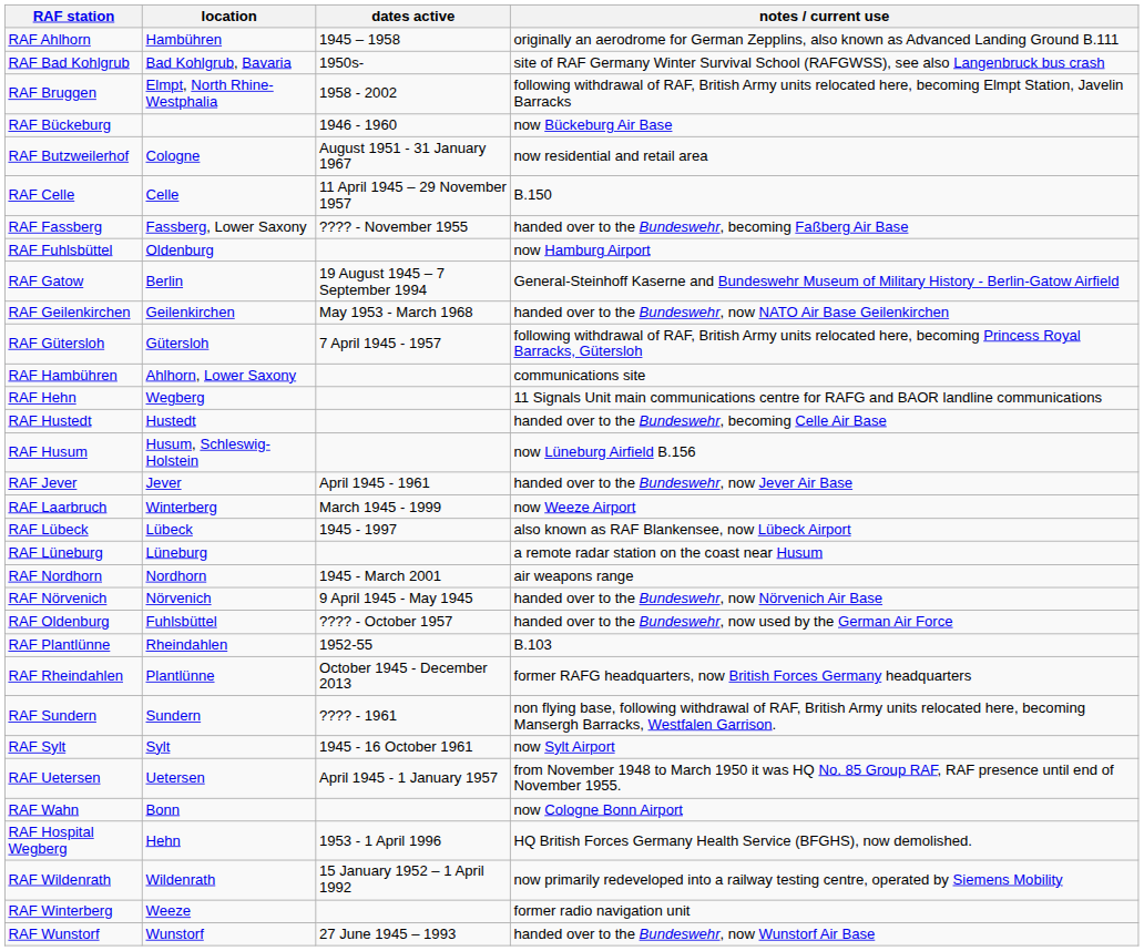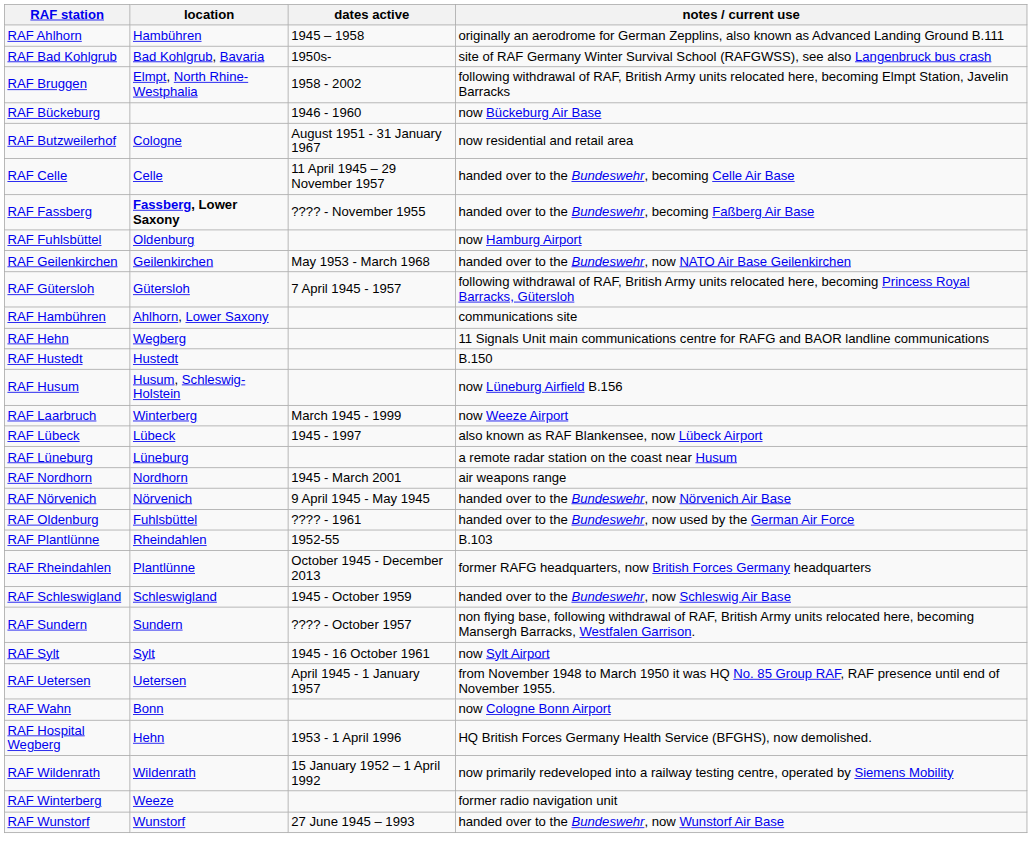 <table class="wikitable sortable">
 <tr>
 <th><a href='#'>RAF station</a></th>
 <th>location</th>
 <th>dates active</th>
 <th>notes / current use</th>
 </tr>
 <tr>
 <td><a href='#'>RAF Ahlhorn</a></td>
 <td><a href='#'>Hambühren</a></td>
 <td>1945 – 1958</td>
 <td>originally an aerodrome for German Zepplins, also known as Advanced Landing Ground B.111</td>
 </tr>
 <tr>
 <td><a href='#'>RAF Bad Kohlgrub</a></td>
 <td><a href='#'>Bad Kohlgrub</a>, <a href='#'>Bavaria</a></td>
 <td>1950s-</td>
 <td>site of RAF Germany Winter Survival School (RAFGWSS), see also <a href='#'>Langenbruck bus crash</a></td>
 </tr>
 <tr>
 <td><a href='#'>RAF Bruggen</a></td>
 <td><a href='#'>Elmpt</a>, <a href='#'>North Rhine-Westphalia</a></td>
 <td>1958 - 2002</td>
 <td>following withdrawal of RAF, British Army units relocated here, becoming Elmpt Station, Javelin Barracks</td>
 </tr>
 <tr>
 <td><a href='#'>RAF Bückeburg</a></td>
 <td></td>
 <td>1946 - 1960</td>
 <td>now <a href='#'>Bückeburg Air Base</a></td>
 </tr>
 <tr>
 <td><a href='#'>RAF Butzweilerhof</a></td>
 <td><a href='#'>Cologne</a></td>
 <td>August 1951 - 31 January 1967</td>
 <td>now residential and retail area</td>
 </tr>
 <tr>
 <td><a href='#'>RAF Celle</a></td>
 <td><a href='#'>Celle</a></td>
 <td>11 April 1945 – 29 November 1957</td>
-<td>B.150</td>
+<td>handed over to the <em><a href='#'>Bundeswehr</a></em>, becoming <a href='#'>Celle Air Base</a></td>
 </tr>
 <tr>
 <td><a href='#'>RAF Fassberg</a></td>
-<td><a href='#'>Fassberg</a>, Lower Saxony</td>
+<td><strong><a href='#'>Fassberg</a>, Lower Saxony</strong></td>
 <td>???? - November 1955</td>
 <td>handed over to the <em><a href='#'>Bundeswehr</a></em>, becoming <a href='#'>Faßberg Air Base</a></td>
 </tr>
 <tr>
 <td><a href='#'>RAF Fuhlsbüttel</a></td>
 <td><a href='#'>Oldenburg</a></td>
 <td></td>
 <td>now <a href='#'>Hamburg Airport</a></td>
-</tr>
-<tr>
-<td><a href='#'>RAF Gatow</a></td>
-<td><a href='#'>Berlin</a></td>
-<td>19 August 1945 – 7 September 1994</td>
-<td>General-Steinhoff Kaserne and <a href='#'>Bundeswehr Museum of Military History - Berlin-Gatow Airfield</a></td>
 </tr>
 <tr>
 <td><a href='#'>RAF Geilenkirchen</a></td>
 <td><a href='#'>Geilenkirchen</a></td>
 <td>May 1953 - March 1968</td>
 <td>handed over to the <em><a href='#'>Bundeswehr</a></em>, now <a href='#'>NATO Air Base Geilenkirchen</a></td>
 </tr>
 <tr>
 <td><a href='#'>RAF Gütersloh</a></td>
 <td><a href='#'>Gütersloh</a></td>
 <td>7 April 1945 - 1957</td>
 <td>following withdrawal of RAF, British Army units relocated here, becoming <a href='#'>Princess Royal Barracks, Gütersloh</a></td>
 </tr>
 <tr>
 <td><a href='#'>RAF Hambühren</a></td>
 <td><a href='#'>Ahlhorn</a>, <a href='#'>Lower Saxony</a></td>
 <td></td>
 <td>communications site</td>
 </tr>
 <tr>
 <td><a href='#'>RAF Hehn</a></td>
 <td><a href='#'>Wegberg</a></td>
 <td></td>
 <td>11 Signals Unit main communications centre for RAFG and BAOR landline communications</td>
 </tr>
 <tr>
 <td><a href='#'>RAF Hustedt</a></td>
 <td><a href='#'>Hustedt</a></td>
 <td></td>
-<td>handed over to the <em><a href='#'>Bundeswehr</a></em>, becoming <a href='#'>Celle Air Base</a></td>
+<td>B.150</td>
 </tr>
 <tr>
 <td><a href='#'>RAF Husum</a></td>
 <td><a href='#'>Husum</a>, <a href='#'>Schleswig-Holstein</a></td>
 <td></td>
 <td>now <a href='#'>Lüneburg Airfield</a> B.156</td>
-</tr>
-<tr>
-<td><a href='#'>RAF Jever</a></td>
-<td><a href='#'>Jever</a></td>
-<td>April 1945 - 1961</td>
-<td>handed over to the <em><a href='#'>Bundeswehr</a></em>, now <a href='#'>Jever Air Base</a></td>
 </tr>
 <tr>
 <td><a href='#'>RAF Laarbruch</a></td>
 <td><a href='#'>Winterberg</a></td>
 <td>March 1945 - 1999</td>
 <td>now <a href='#'>Weeze Airport</a></td>
 </tr>
 <tr>
 <td><a href='#'>RAF Lübeck</a></td>
 <td><a href='#'>Lübeck</a></td>
 <td>1945 - 1997</td>
 <td>also known as RAF Blankensee, now <a href='#'>Lübeck Airport</a></td>
 </tr>
 <tr>
 <td><a href='#'>RAF Lüneburg</a></td>
 <td><a href='#'>Lüneburg</a></td>
 <td></td>
 <td>a remote radar station on the coast near <a href='#'>Husum</a></td>
 </tr>
 <tr>
 <td><a href='#'>RAF Nordhorn</a></td>
 <td><a href='#'>Nordhorn</a></td>
 <td>1945 - March 2001</td>
 <td>air weapons range</td>
 </tr>
 <tr>
 <td><a href='#'>RAF Nörvenich</a></td>
 <td><a href='#'>Nörvenich</a></td>
 <td>9 April 1945 - May 1945</td>
 <td>handed over to the <em><a href='#'>Bundeswehr</a></em>, now <a href='#'>Nörvenich Air Base</a></td>
 </tr>
 <tr>
 <td><a href='#'>RAF Oldenburg</a></td>
 <td><a href='#'>Fuhlsbüttel</a></td>
-<td>???? - October 1957</td>
+<td>???? - 1961</td>
 <td>handed over to the <em><a href='#'>Bundeswehr</a></em>, now used by the <a href='#'>German Air Force</a></td>
 </tr>
 <tr>
 <td><a href='#'>RAF Plantlünne</a></td>
 <td><a href='#'>Rheindahlen</a></td>
 <td>1952-55</td>
 <td>B.103</td>
 </tr>
 <tr>
 <td><a href='#'>RAF Rheindahlen</a></td>
 <td><a href='#'>Plantlünne</a></td>
 <td>October 1945 - December 2013</td>
 <td>former RAFG headquarters, now <a href='#'>British Forces Germany</a> headquarters</td>
 </tr>
 <tr>
+<td><a href='#'>RAF Schleswigland</a></td>
+<td><a href='#'>Schleswigland</a></td>
+<td>1945 - October 1959</td>
+<td>handed over to the <em><a href='#'>Bundeswehr</a></em>, now <a href='#'>Schleswig Air Base</a></td>
+</tr>
+<tr>
 <td><a href='#'>RAF Sundern</a></td>
 <td><a href='#'>Sundern</a></td>
-<td>???? - 1961</td>
+<td>???? - October 1957</td>
 <td>non flying base, following withdrawal of RAF, British Army units relocated here, becoming  Mansergh Barracks, <a href='#'>Westfalen Garrison</a>.</td>
 </tr>
 <tr>
 <td><a href='#'>RAF Sylt</a></td>
 <td><a href='#'>Sylt</a></td>
 <td>1945 - 16 October 1961</td>
 <td>now <a href='#'>Sylt Airport</a></td>
 </tr>
 <tr>
 <td><a href='#'>RAF Uetersen</a></td>
 <td><a href='#'>Uetersen</a></td>
 <td>April 1945 - 1 January 1957</td>
 <td>from November 1948 to March 1950 it was HQ <a href='#'>No. 85 Group RAF</a>, RAF presence until end of November 1955.</td>
 </tr>
 <tr>
 <td><a href='#'>RAF Wahn</a></td>
 <td><a href='#'>Bonn</a></td>
 <td></td>
 <td>now <a href='#'>Cologne Bonn Airport</a></td>
 </tr>
 <tr>
 <td><a href='#'>RAF Hospital Wegberg</a></td>
 <td><a href='#'>Hehn</a></td>
 <td>1953 - 1 April 1996</td>
 <td>HQ British Forces Germany Health Service (BFGHS), now demolished.</td>
 </tr>
 <tr>
 <td><a href='#'>RAF Wildenrath</a></td>
 <td><a href='#'>Wildenrath</a></td>
 <td>15 January 1952 – 1 April 1992</td>
 <td>now primarily redeveloped into a railway testing centre, operated by <a href='#'>Siemens Mobility</a></td>
 </tr>
 <tr>
 <td><a href='#'>RAF Winterberg</a></td>
 <td><a href='#'>Weeze</a></td>
 <td></td>
 <td>former radio navigation unit</td>
 </tr>
 <tr>
 <td><a href='#'>RAF Wunstorf</a></td>
 <td><a href='#'>Wunstorf</a></td>
 <td>27 June 1945 – 1993</td>
 <td>handed over to the <em><a href='#'>Bundeswehr</a></em>, now <a href='#'>Wunstorf Air Base</a></td>
 </tr>
 </table>
